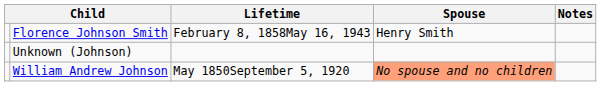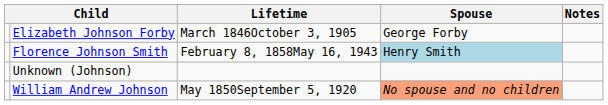 <table class="wikitable">
 <tr>
 <th colspan="2">Child</th>
 <th>Lifetime</th>
 <th>Spouse</th>
 <th>Notes</th>
 </tr>
 <tr>
 <td></td>
+<td><a href='#'>Elizabeth Johnson Forby</a></td>
+<td>March 1846October 3, 1905</td>
+<td>George Forby</td>
+<td></td>
+</tr>
+<tr>
+<td></td>
 <td><a href='#'>Florence Johnson Smith</a></td>
 <td>February 8, 1858May 16, 1943</td>
-<td>Henry Smith</td>
+<td style="background: lightblue;">Henry Smith</td>
 <td></td>
 </tr>
 <tr>
 <td></td>
 <td>Unknown (Johnson)</td>
 <td></td>
 <td></td>
 <td></td>
 </tr>
 <tr>
 <td></td>
 <td><a href='#'>William Andrew Johnson</a></td>
 <td>May 1850September 5, 1920</td>
 <td style="background: lightsalmon;"><em>No spouse and no children</em></td>
 <td></td>
 </tr>
 </table>
